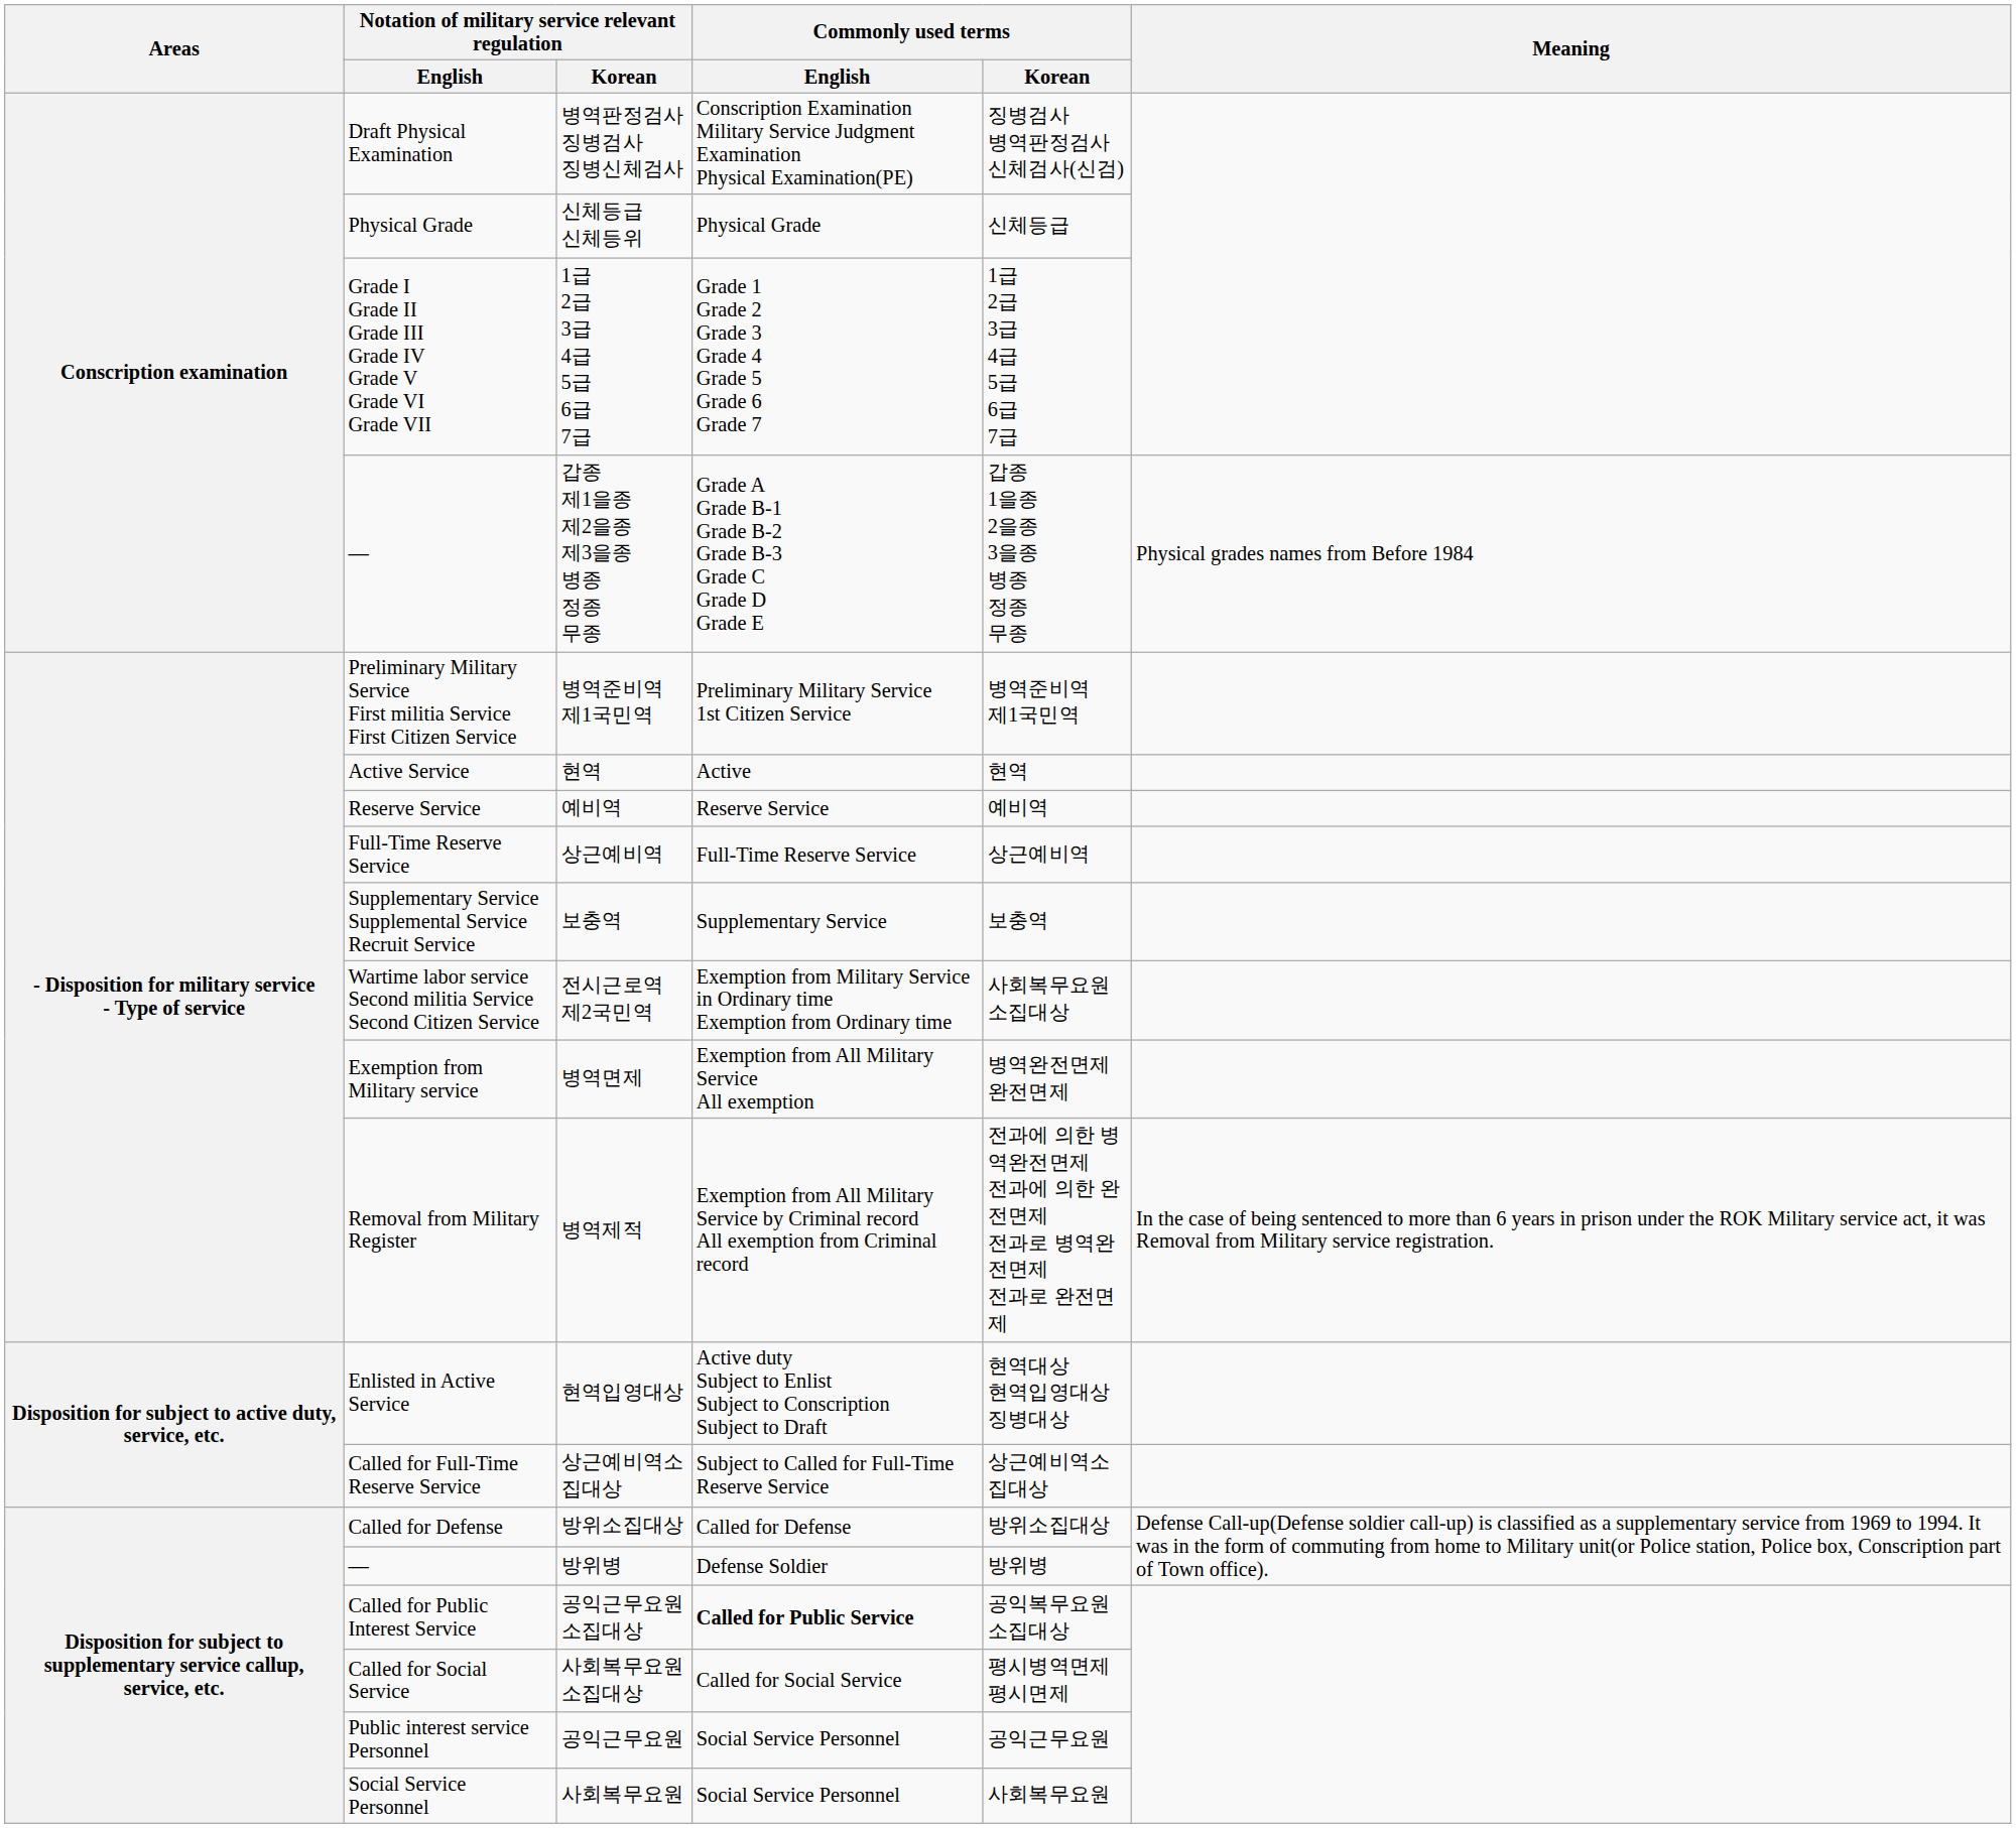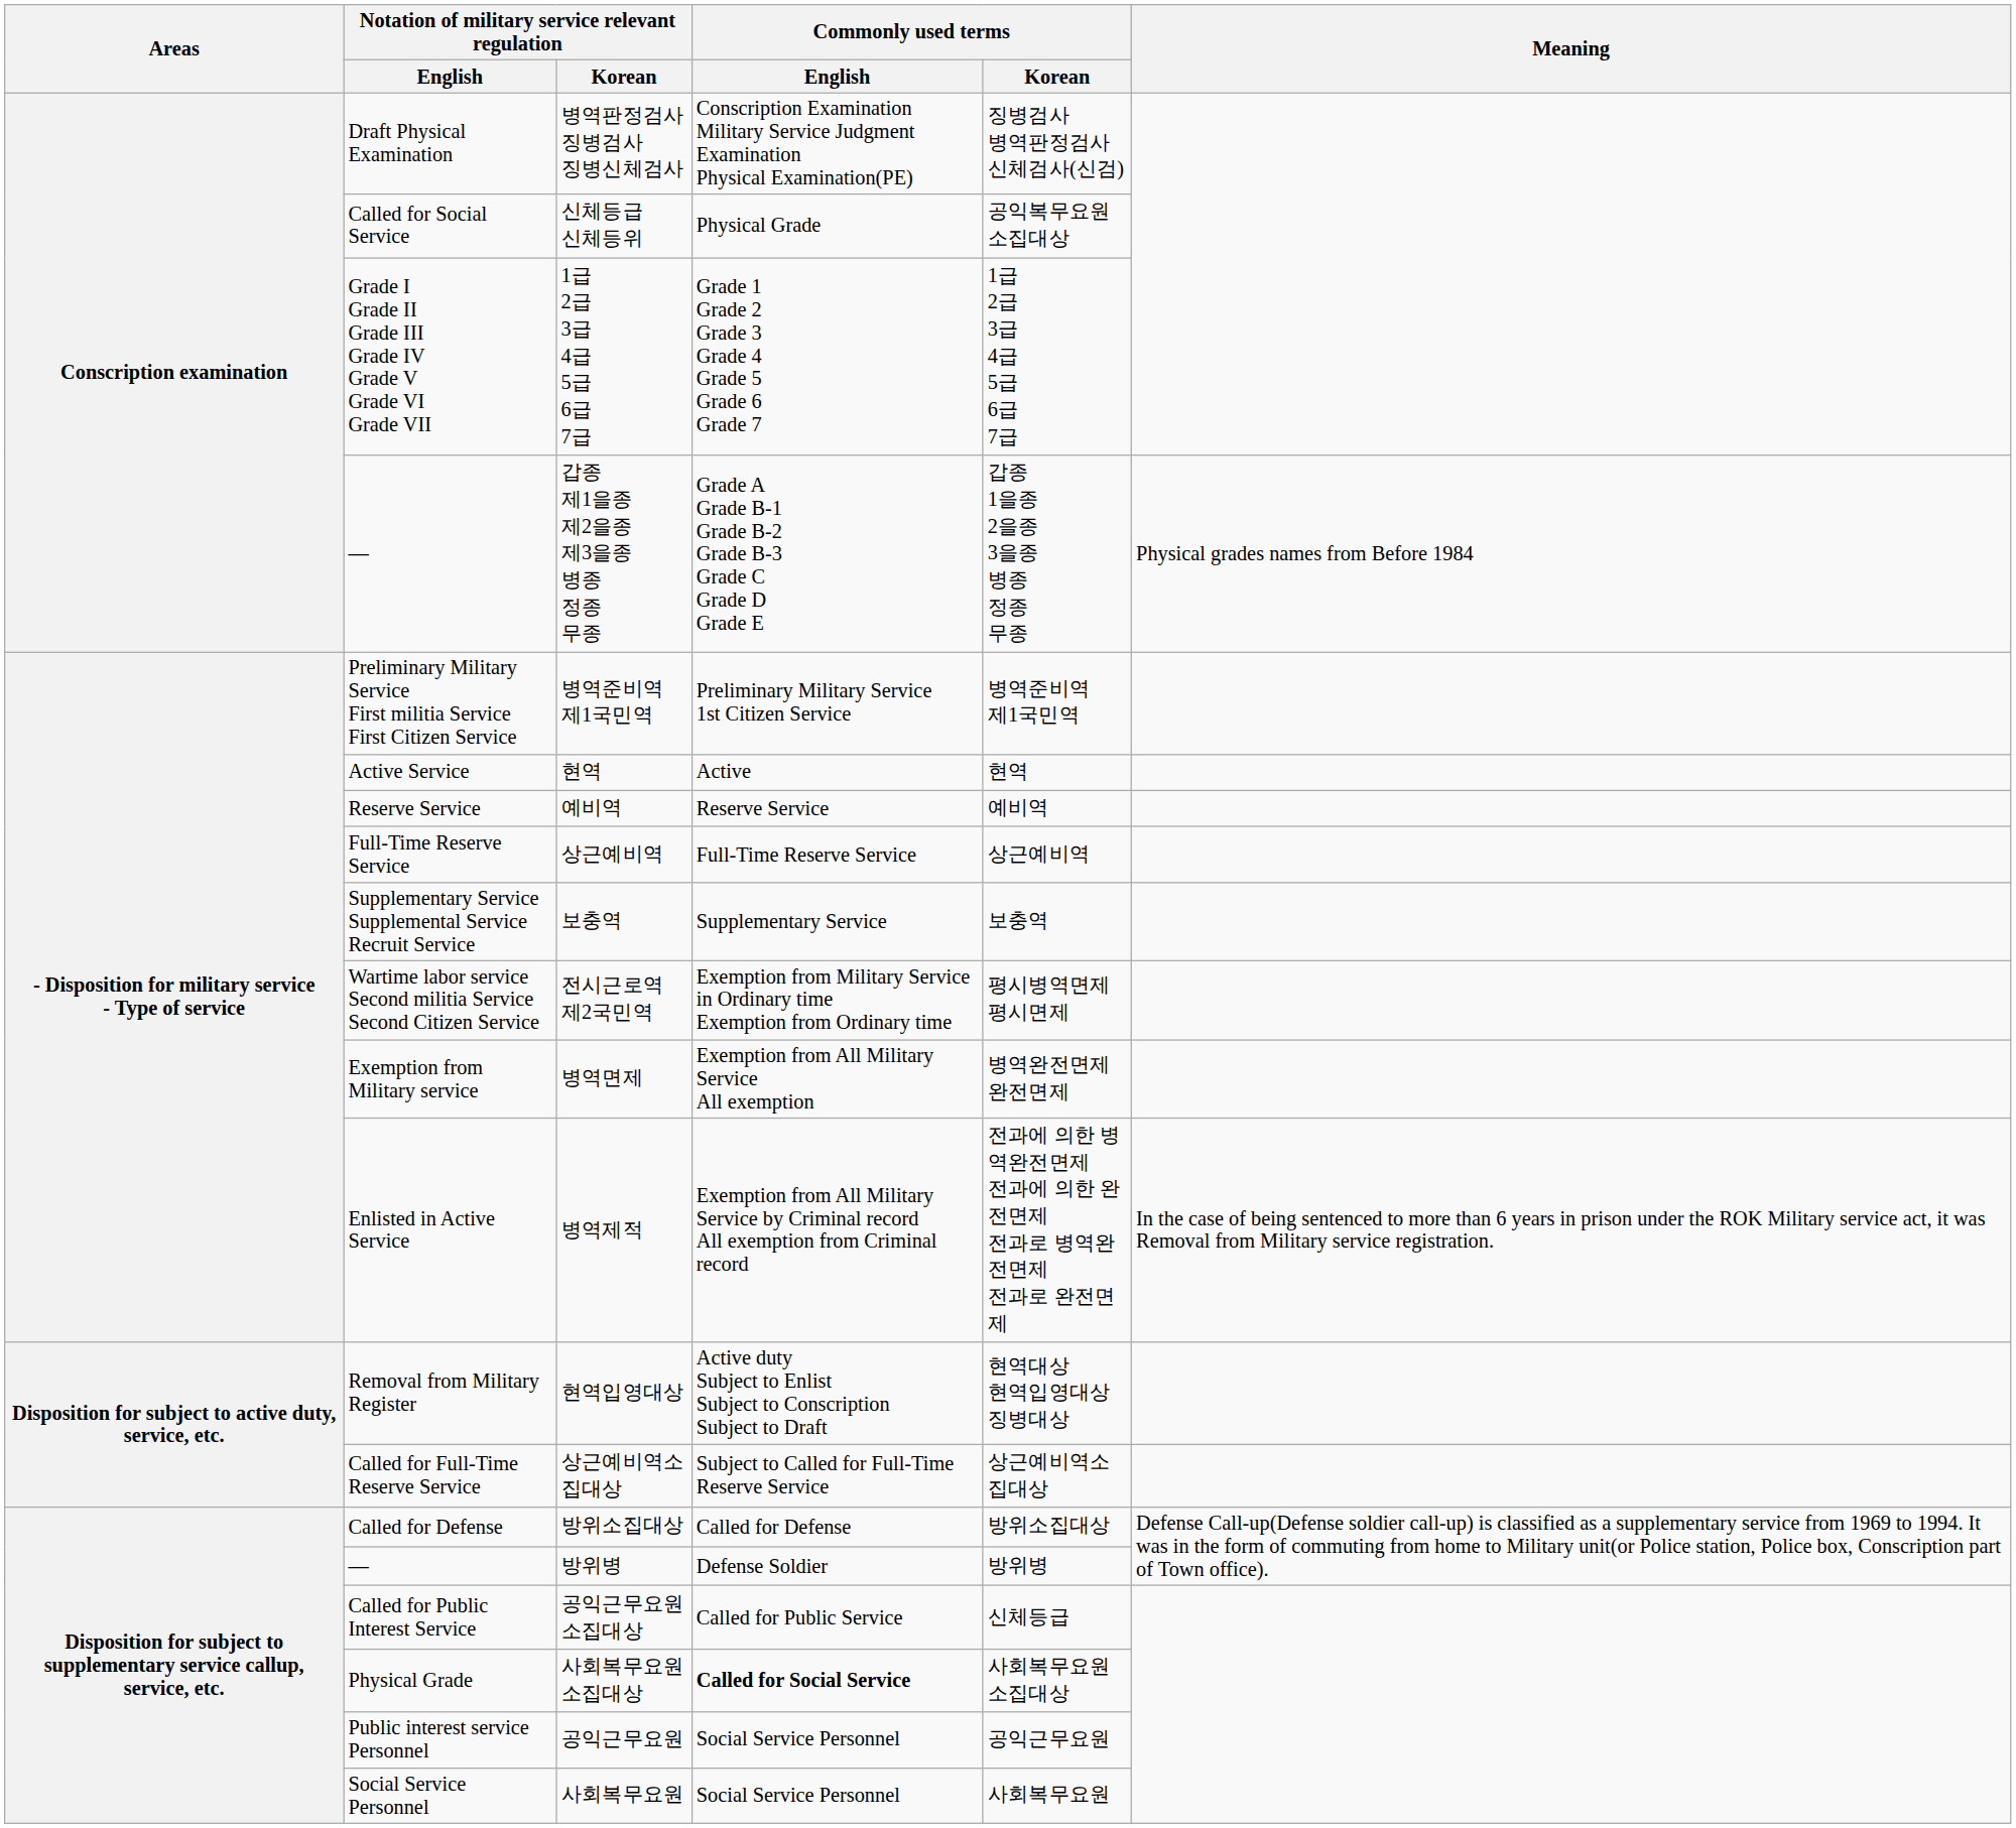 <table class="wikitable">
 <tr>
 <th rowspan="2">Areas</th>
 <th colspan="2">Notation of  military service relevant regulation</th>
 <th colspan="2">Commonly used terms</th>
 <th rowspan="2">Meaning</th>
 </tr>
 <tr>
 <th>English</th>
 <th>Korean</th>
 <th>English</th>
 <th>Korean</th>
 </tr>
 <tr>
 <th rowspan="4">Conscription examination</th>
 <td>Draft Physical Examination</td>
 <td>병역판정검사<br>징병검사<br>징병신체검사</td>
 <td>Conscription Examination<br>Military Service Judgment Examination<br>Physical Examination(PE)</td>
 <td>징병검사<br>병역판정검사<br>신체검사(신검)<br></td>
 </tr>
 <tr>
-<td>Physical Grade</td>
+<td>Called for Social Service</td>
 <td>신체등급<br>신체등위</td>
 <td>Physical Grade</td>
-<td>신체등급</td>
+<td>공익복무요원 소집대상</td>
 </tr>
 <tr>
 <td>Grade I<br>Grade II<br>Grade III<br>Grade IV<br>Grade V<br>Grade VI<br>Grade VII</td>
 <td>1급<br>2급<br>3급<br>4급<br>5급<br>6급<br>7급</td>
 <td>Grade 1<br>Grade 2<br>Grade 3<br>Grade 4<br>Grade 5<br>Grade 6<br>Grade 7</td>
 <td>1급<br>2급<br>3급<br>4급<br>5급<br>6급<br>7급</td>
 </tr>
 <tr>
 <td>—</td>
 <td>갑종<br>제1을종<br>제2을종<br>제3을종<br>병종<br>정종<br>무종</td>
 <td>Grade A<br>Grade B-1<br>Grade B-2<br>Grade B-3<br>Grade C<br>Grade D<br>Grade E</td>
 <td>갑종<br>1을종<br>2을종<br>3을종<br>병종<br>정종<br>무종</td>
 <td>Physical grades names from Before 1984</td>
 </tr>
 <tr>
 <th rowspan="8">- Disposition for military service<br>- Type of service</th>
 <td>Preliminary Military Service<br>First militia Service<br>First Citizen Service</td>
 <td>병역준비역<br>제1국민역</td>
 <td>Preliminary Military Service<br>1st Citizen Service</td>
 <td>병역준비역<br>제1국민역</td>
 <td></td>
 </tr>
 <tr>
 <td>Active Service</td>
 <td>현역</td>
 <td>Active</td>
 <td>현역</td>
 <td></td>
 </tr>
 <tr>
 <td>Reserve Service</td>
 <td>예비역</td>
 <td>Reserve Service</td>
 <td>예비역</td>
 <td></td>
 </tr>
 <tr>
 <td>Full-Time Reserve Service</td>
 <td>상근예비역</td>
 <td>Full-Time Reserve Service</td>
 <td>상근예비역</td>
 <td></td>
 </tr>
 <tr>
 <td>Supplementary Service<br>Supplemental Service<br>Recruit Service</td>
 <td>보충역</td>
 <td>Supplementary Service</td>
 <td>보충역</td>
 <td></td>
 </tr>
 <tr>
 <td>Wartime labor service<br>Second militia Service<br>Second Citizen Service</td>
 <td>전시근로역<br>제2국민역</td>
 <td>Exemption from Military Service in Ordinary time<br> Exemption from Ordinary time</td>
-<td>사회복무요원 소집대상</td>
+<td>평시병역면제<br>평시면제</td>
 <td></td>
 </tr>
 <tr>
 <td>Exemption from Military service</td>
 <td>병역면제</td>
 <td>Exemption from All Military Service<br>All exemption</td>
 <td>병역완전면제<br>완전면제</td>
 <td></td>
 </tr>
 <tr>
-<td>Removal from Military Register</td>
+<td>Enlisted in Active Service</td>
 <td>병역제적</td>
 <td>Exemption from All Military Service by Criminal record<br>All exemption from Criminal record</td>
 <td>전과에 의한 병역완전면제<br>전과에 의한 완전면제<br>전과로 병역완전면제<br>전과로 완전면제</td>
 <td>In the case of being sentenced to more than 6 years in prison under the ROK Military service act, it was Removal from Military service registration.</td>
 </tr>
 <tr>
 <th rowspan="2">Disposition for subject to active duty, service, etc.</th>
-<td>Enlisted in Active Service</td>
+<td>Removal from Military Register</td>
 <td>현역입영대상</td>
 <td>Active duty<br>Subject to Enlist<br>Subject to Conscription<br>Subject to Draft</td>
 <td>현역대상<br> 현역입영대상<br>징병대상</td>
 </tr>
 <tr>
 <td>Called for Full-Time Reserve Service</td>
 <td>상근예비역소집대상</td>
 <td>Subject to Called for Full-Time Reserve Service</td>
 <td>상근예비역소집대상</td>
 <td></td>
 </tr>
 <tr>
 <th rowspan="8">Disposition for subject to supplementary service callup, service, etc.</th>
 <td>Called for Defense</td>
 <td>방위소집대상</td>
 <td>Called for Defense</td>
 <td>방위소집대상</td>
 <td rowspan="2">Defense Call-up(Defense soldier call-up) is classified as a supplementary service from 1969 to 1994. It was in the form of commuting from home to Military unit(or Police station, Police box, Conscription part of Town office).</td>
 </tr>
 <tr>
 <td>—</td>
 <td>방위병</td>
 <td>Defense Soldier</td>
 <td>방위병</td>
 </tr>
 <tr>
 <td>Called for Public Interest Service</td>
 <td>공익근무요원소집대상</td>
-<td><strong>Called for Public Service</strong></td>
-<td>공익복무요원 소집대상</td>
+<td>Called for Public Service</td>
+<td>신체등급</td>
 </tr>
 <tr>
-<td>Called for Social Service</td>
+<td>Physical Grade</td>
 <td>사회복무요원소집대상</td>
-<td>Called for Social Service</td>
-<td>평시병역면제<br>평시면제</td>
+<td><strong>Called for Social Service</strong></td>
+<td>사회복무요원 소집대상</td>
 </tr>
 <tr>
 <td>Public interest service Personnel</td>
 <td>공익근무요원</td>
 <td>Social Service Personnel</td>
 <td>공익근무요원</td>
 </tr>
 <tr>
 <td>Social Service Personnel</td>
 <td>사회복무요원</td>
 <td>Social Service Personnel</td>
 <td>사회복무요원</td>
 </tr>
 </table>
